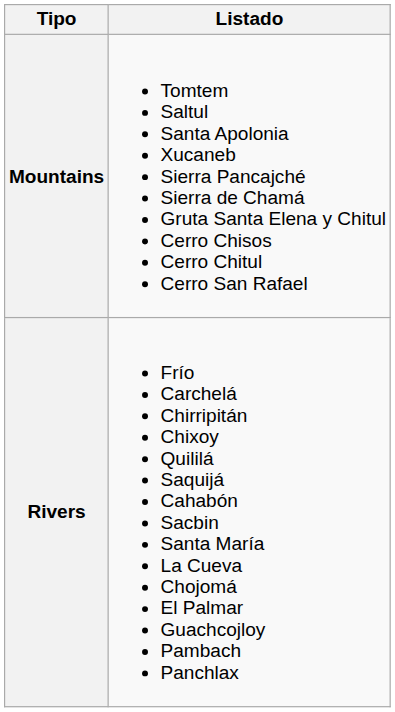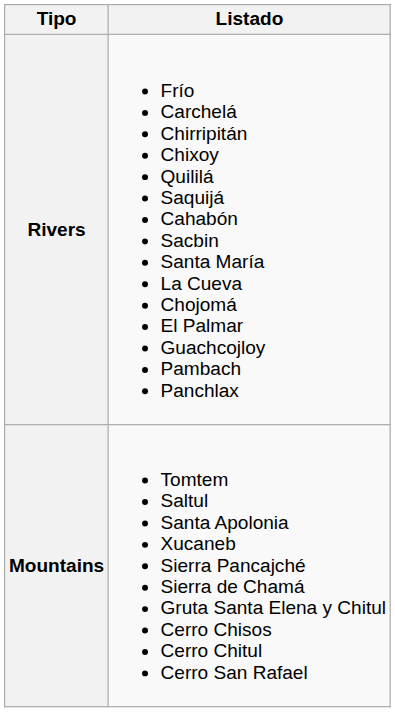 <table class="wikitable">
 <tr>
 <th>Tipo</th>
 <th>Listado</th>
 </tr>
 <tr>
+<th>Rivers</th>
+<td><br><ul><li>Frío</li><li>Carchelá</li><li>Chirripitán</li><li>Chixoy</li><li>Quililá</li><li>Saquijá</li><li>Cahabón</li><li>Sacbin</li><li>Santa María</li><li>La Cueva</li><li>Chojomá</li><li>El Palmar</li><li>Guachcojloy</li><li>Pambach</li><li>Panchlax</li></ul></td>
+</tr>
+<tr>
 <th>Mountains</th>
 <td><br><ul><li>Tomtem</li><li>Saltul</li><li>Santa Apolonia</li><li>Xucaneb</li><li>Sierra Pancajché</li><li>Sierra de Chamá</li><li>Gruta Santa Elena y Chitul</li><li>Cerro Chisos</li><li>Cerro Chitul</li><li>Cerro San Rafael</li></ul></td>
 </tr>
-<tr>
-<th>Rivers</th>
-<td><br><ul><li>Frío</li><li>Carchelá</li><li>Chirripitán</li><li>Chixoy</li><li>Quililá</li><li>Saquijá</li><li>Cahabón</li><li>Sacbin</li><li>Santa María</li><li>La Cueva</li><li>Chojomá</li><li>El Palmar</li><li>Guachcojloy</li><li>Pambach</li><li>Panchlax</li></ul></td>
-</tr>
 </table>
